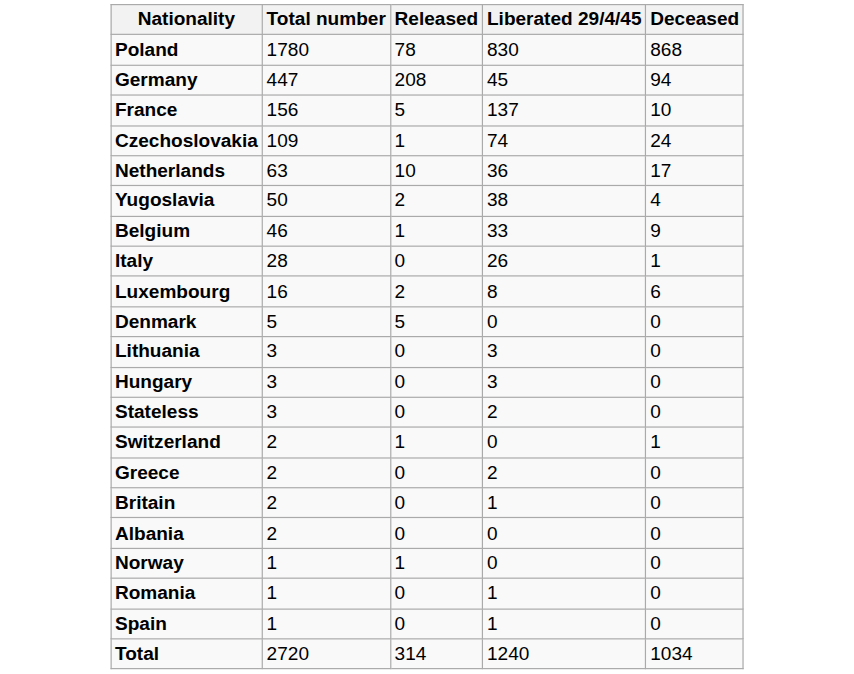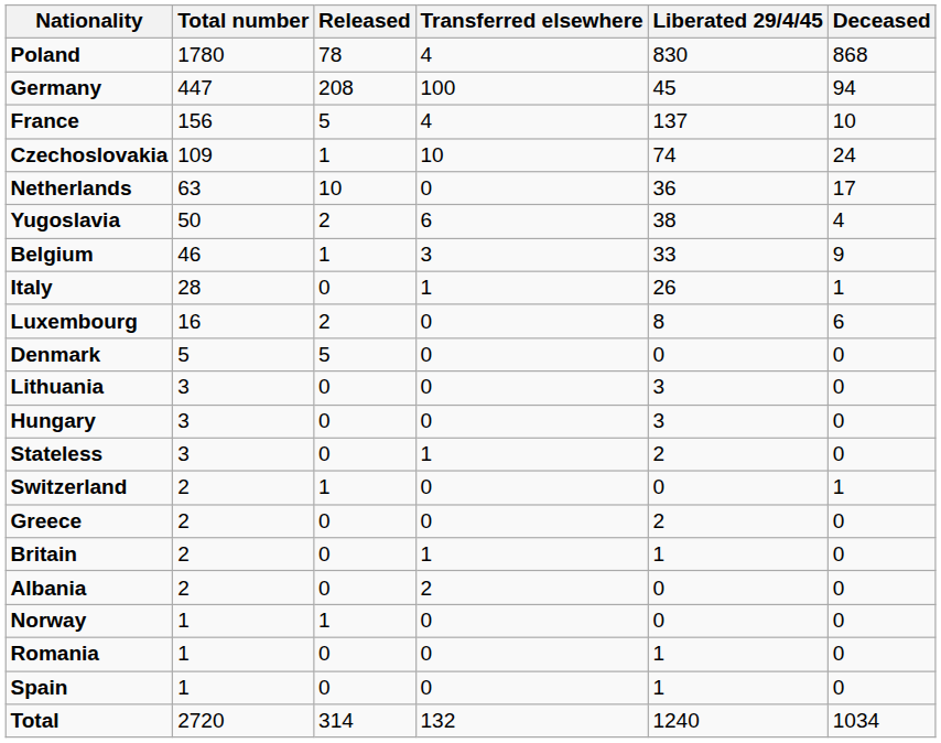 <table class="wikitable sortable"  style="margin:1em auto;" align="center">
 <tr>
 <th>Nationality</th>
 <th>Total number</th>
 <th>Released</th>
+<th>Transferred elsewhere</th>
 <th>Liberated 29/4/45</th>
 <th>Deceased</th>
 </tr>
 <tr>
 <td><strong> Poland</strong></td>
 <td>1780</td>
 <td>78</td>
+<td>4</td>
 <td>830</td>
 <td>868</td>
 </tr>
 <tr>
 <td><strong> Germany</strong></td>
 <td>447</td>
 <td>208</td>
+<td>100</td>
 <td>45</td>
 <td>94</td>
 </tr>
 <tr>
 <td><strong> France</strong></td>
 <td>156</td>
 <td>5</td>
+<td>4</td>
 <td>137</td>
 <td>10</td>
 </tr>
 <tr>
 <td><strong> Czechoslovakia</strong></td>
 <td>109</td>
 <td>1</td>
+<td>10</td>
 <td>74</td>
 <td>24</td>
 </tr>
 <tr>
 <td><strong> Netherlands</strong></td>
 <td>63</td>
 <td>10</td>
+<td>0</td>
 <td>36</td>
 <td>17</td>
 </tr>
 <tr>
 <td><strong> Yugoslavia</strong></td>
 <td>50</td>
 <td>2</td>
+<td>6</td>
 <td>38</td>
 <td>4</td>
 </tr>
 <tr>
 <td><strong> Belgium</strong></td>
 <td>46</td>
 <td>1</td>
+<td>3</td>
 <td>33</td>
 <td>9</td>
 </tr>
 <tr>
 <td><strong> Italy</strong></td>
 <td>28</td>
 <td>0</td>
+<td>1</td>
 <td>26</td>
 <td>1</td>
 </tr>
 <tr>
 <td><strong>Luxembourg</strong></td>
 <td>16</td>
 <td>2</td>
+<td>0</td>
 <td>8</td>
 <td>6</td>
 </tr>
 <tr>
 <td><strong>Denmark</strong></td>
 <td>5</td>
 <td>5</td>
 <td>0</td>
 <td>0</td>
+<td>0</td>
 </tr>
 <tr>
 <td><strong>Lithuania</strong></td>
 <td>3</td>
+<td>0</td>
 <td>0</td>
 <td>3</td>
 <td>0</td>
 </tr>
 <tr>
 <td><strong>Hungary</strong></td>
 <td>3</td>
 <td>0</td>
+<td>0</td>
 <td>3</td>
 <td>0</td>
 </tr>
 <tr>
 <td><strong>Stateless</strong></td>
 <td>3</td>
 <td>0</td>
+<td>1</td>
 <td>2</td>
 <td>0</td>
 </tr>
 <tr>
 <td><strong>Switzerland</strong></td>
 <td>2</td>
 <td>1</td>
 <td>0</td>
+<td>0</td>
 <td>1</td>
 </tr>
 <tr>
 <td><strong>Greece</strong></td>
 <td>2</td>
+<td>0</td>
 <td>0</td>
 <td>2</td>
 <td>0</td>
 </tr>
 <tr>
 <td><strong>Britain</strong></td>
 <td>2</td>
 <td>0</td>
 <td>1</td>
+<td>1</td>
 <td>0</td>
 </tr>
 <tr>
 <td><strong>Albania</strong></td>
 <td>2</td>
 <td>0</td>
+<td>2</td>
 <td>0</td>
 <td>0</td>
 </tr>
 <tr>
 <td><strong>Norway</strong></td>
 <td>1</td>
 <td>1</td>
 <td>0</td>
 <td>0</td>
+<td>0</td>
 </tr>
 <tr>
 <td><strong>Romania</strong></td>
 <td>1</td>
+<td>0</td>
 <td>0</td>
 <td>1</td>
 <td>0</td>
 </tr>
 <tr>
 <td><strong>Spain</strong></td>
 <td>1</td>
 <td>0</td>
+<td>0</td>
 <td>1</td>
 <td>0</td>
 </tr>
 <tr>
 <td><strong> Total</strong></td>
 <td>2720</td>
 <td>314</td>
+<td>132</td>
 <td>1240</td>
 <td>1034</td>
 </tr>
 </table>
